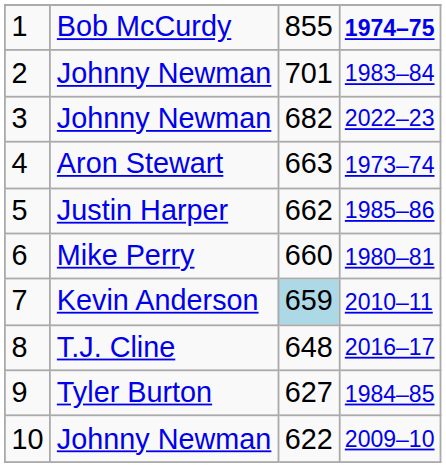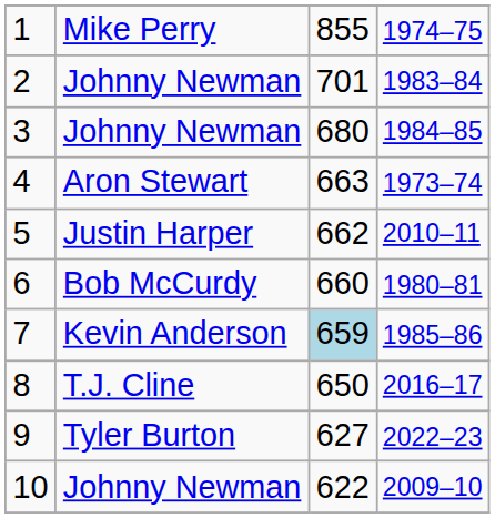 <table class="wikitable">
 <tr>
 </tr>
 <tr>
 <td>1</td>
-<td><a href='#'>Bob McCurdy</a></td>
+<td><a href='#'>Mike Perry</a></td>
 <td>855</td>
-<td style="font-size:80%;"><strong><a href='#'>1974–75</a></strong></td>
+<td style="font-size:80%;"><a href='#'>1974–75</a></td>
 </tr>
 <tr>
 <td>2</td>
 <td><a href='#'>Johnny Newman</a></td>
 <td>701</td>
 <td style="font-size:80%;"><a href='#'>1983–84</a></td>
 </tr>
 <tr>
 <td>3</td>
 <td><a href='#'>Johnny Newman</a></td>
-<td>682</td>
-<td style="font-size:80%;"><a href='#'>2022–23</a></td>
+<td>680</td>
+<td style="font-size:80%;"><a href='#'>1984–85</a></td>
 </tr>
 <tr>
 <td>4</td>
 <td><a href='#'>Aron Stewart</a></td>
 <td>663</td>
 <td style="font-size:80%;"><a href='#'>1973–74</a></td>
 </tr>
 <tr>
 <td>5</td>
 <td><a href='#'>Justin Harper</a></td>
 <td>662</td>
-<td style="font-size:80%;"><a href='#'>1985–86</a></td>
+<td style="font-size:80%;"><a href='#'>2010–11</a></td>
 </tr>
 <tr>
 <td>6</td>
-<td><a href='#'>Mike Perry</a></td>
+<td><a href='#'>Bob McCurdy</a></td>
 <td>660</td>
 <td style="font-size:80%;"><a href='#'>1980–81</a></td>
 </tr>
 <tr>
 <td>7</td>
 <td><a href='#'>Kevin Anderson</a></td>
 <td style="background: lightblue;">659</td>
-<td style="font-size:80%;"><a href='#'>2010–11</a></td>
+<td style="font-size:80%;"><a href='#'>1985–86</a></td>
 </tr>
 <tr>
 <td>8</td>
 <td><a href='#'>T.J. Cline</a></td>
-<td>648</td>
+<td>650</td>
 <td style="font-size:80%;"><a href='#'>2016–17</a></td>
 </tr>
 <tr>
 <td>9</td>
 <td><a href='#'>Tyler Burton</a></td>
 <td>627</td>
-<td style="font-size:80%;"><a href='#'>1984–85</a></td>
+<td style="font-size:80%;"><a href='#'>2022–23</a></td>
 </tr>
 <tr>
 <td>10</td>
 <td><a href='#'>Johnny Newman</a></td>
 <td>622</td>
 <td style="font-size:80%;"><a href='#'>2009–10</a></td>
 </tr>
 </table>
